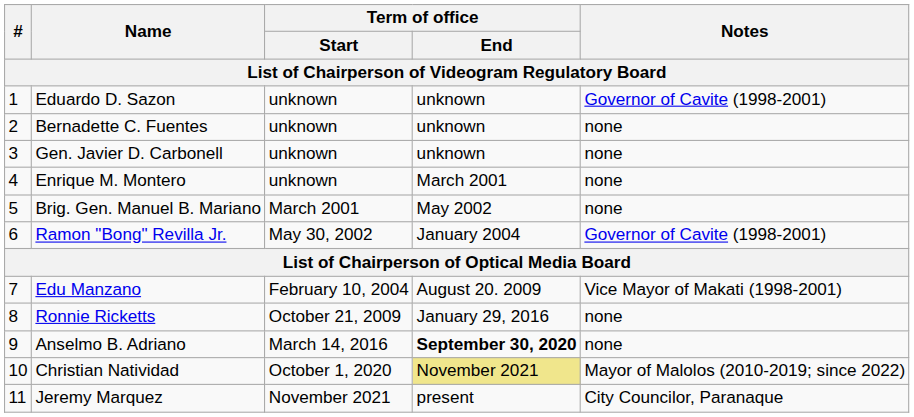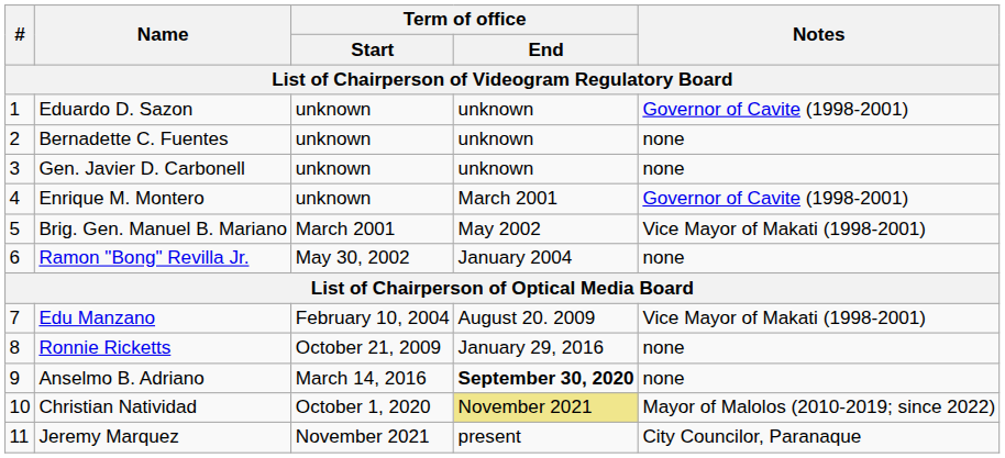 <table class="wikitable">
 <tr>
 <th rowspan="2">#</th>
 <th rowspan="2">Name</th>
 <th colspan="2">Term of office</th>
 <th rowspan="2">Notes</th>
 </tr>
 <tr>
 <th>Start</th>
 <th>End</th>
 </tr>
 <tr>
 <th colspan=5 align=center><strong>List of Chairperson of Videogram Regulatory Board</strong></th>
 </tr>
 <tr>
 <td>1</td>
 <td>Eduardo D. Sazon</td>
 <td>unknown</td>
 <td>unknown</td>
 <td><a href='#'>Governor of Cavite</a> (1998-2001)</td>
 </tr>
 <tr>
 <td>2</td>
 <td>Bernadette C. Fuentes</td>
 <td>unknown</td>
 <td>unknown</td>
 <td>none</td>
 </tr>
 <tr>
 <td>3</td>
 <td>Gen. Javier D. Carbonell</td>
 <td>unknown</td>
 <td>unknown</td>
 <td>none</td>
 </tr>
 <tr>
 <td>4</td>
 <td>Enrique M. Montero</td>
 <td>unknown</td>
 <td>March 2001</td>
-<td>none</td>
+<td><a href='#'>Governor of Cavite</a> (1998-2001)</td>
 </tr>
 <tr>
 <td>5</td>
 <td>Brig. Gen. Manuel B. Mariano</td>
 <td>March 2001</td>
 <td>May 2002</td>
-<td>none</td>
+<td>Vice Mayor of Makati (1998-2001)</td>
 </tr>
 <tr>
 <td>6</td>
 <td><a href='#'>Ramon "Bong" Revilla Jr.</a></td>
 <td>May 30, 2002</td>
 <td>January 2004</td>
-<td><a href='#'>Governor of Cavite</a> (1998-2001)</td>
+<td>none</td>
 </tr>
 <tr>
 <th colspan=5 align=center><strong>List of Chairperson of Optical Media Board</strong></th>
 </tr>
 <tr>
 <td>7</td>
 <td><a href='#'>Edu Manzano</a></td>
 <td>February 10, 2004</td>
 <td>August 20. 2009</td>
 <td>Vice Mayor of Makati (1998-2001)</td>
 </tr>
 <tr>
 <td>8</td>
 <td><a href='#'>Ronnie Ricketts</a></td>
 <td>October 21, 2009</td>
 <td>January 29, 2016</td>
 <td>none</td>
 </tr>
 <tr>
 <td>9</td>
 <td>Anselmo B. Adriano</td>
 <td>March 14, 2016</td>
 <td><strong>September 30, 2020</strong></td>
 <td>none</td>
 </tr>
 <tr>
 <td>10</td>
 <td>Christian Natividad</td>
 <td>October 1, 2020</td>
 <td style="background: khaki;">November 2021</td>
 <td>Mayor of Malolos (2010-2019; since 2022)</td>
 </tr>
 <tr>
 <td>11</td>
 <td>Jeremy Marquez</td>
 <td>November 2021</td>
 <td>present</td>
 <td>City Councilor, Paranaque</td>
 </tr>
 </table>
